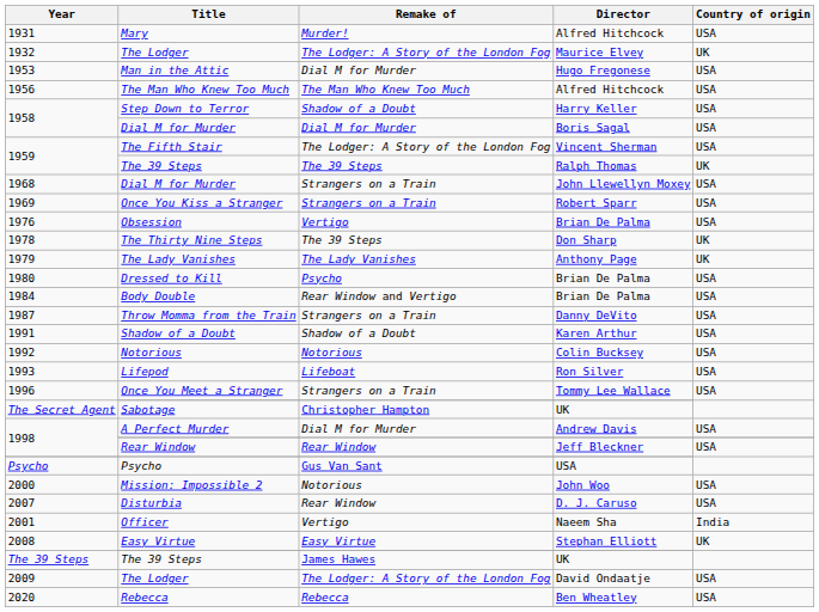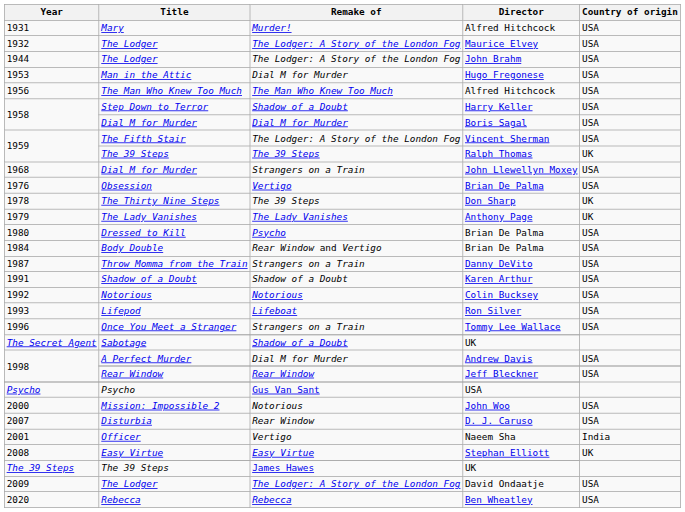 <table class="wikitable sortable" style="font-size:90%;">
 <tr>
 <th>Year</th>
 <th>Title</th>
 <th>Remake of</th>
 <th>Director</th>
 <th>Country of origin</th>
 </tr>
 <tr>
 <td>1931</td>
 <td><em><a href='#'>Mary</a></em></td>
 <td><em><a href='#'>Murder!</a></em></td>
 <td>Alfred Hitchcock</td>
 <td>USA</td>
 </tr>
 <tr>
 <td>1932</td>
 <td><em><a href='#'>The Lodger</a></em></td>
 <td><em><a href='#'>The Lodger: A Story of the London Fog</a></em></td>
 <td><a href='#'>Maurice Elvey</a></td>
-<td>UK</td>
+<td>USA</td>
+</tr>
+<tr>
+<td>1944</td>
+<td><em><a href='#'>The Lodger</a></em></td>
+<td><em>The Lodger: A Story of the London Fog</em></td>
+<td><a href='#'>John Brahm</a></td>
+<td>USA</td>
 </tr>
 <tr>
 <td>1953</td>
 <td><em><a href='#'>Man in the Attic</a></em></td>
 <td><em>Dial M for Murder</em></td>
 <td><a href='#'>Hugo Fregonese</a></td>
 <td>USA</td>
 </tr>
 <tr>
 <td>1956</td>
 <td><em><a href='#'>The Man Who Knew Too Much</a></em></td>
 <td><em><a href='#'>The Man Who Knew Too Much</a></em></td>
 <td>Alfred Hitchcock</td>
 <td>USA</td>
 </tr>
 <tr>
 <td rowspan=2>1958</td>
 <td><em><a href='#'>Step Down to Terror</a></em></td>
 <td><em><a href='#'>Shadow of a Doubt</a></em></td>
 <td><a href='#'>Harry Keller</a></td>
 <td>USA</td>
 </tr>
 <tr>
 <td><em><a href='#'>Dial M for Murder</a></em></td>
 <td><em><a href='#'>Dial M for Murder</a></em></td>
 <td><a href='#'>Boris Sagal</a></td>
 <td>USA</td>
 </tr>
 <tr>
 <td rowspan=2>1959</td>
 <td><em><a href='#'>The Fifth Stair</a></em></td>
 <td><em>The Lodger: A Story of the London Fog</em></td>
 <td><a href='#'>Vincent Sherman</a></td>
 <td>USA</td>
 </tr>
 <tr>
 <td><em><a href='#'>The 39 Steps</a></em></td>
 <td><em><a href='#'>The 39 Steps</a></em></td>
 <td><a href='#'>Ralph Thomas</a></td>
 <td>UK</td>
 </tr>
 <tr>
 <td>1968</td>
 <td><em><a href='#'>Dial M for Murder</a></em></td>
 <td><em>Strangers on a Train</em></td>
 <td><a href='#'>John Llewellyn Moxey</a></td>
-<td>USA</td>
-</tr>
-<tr>
-<td>1969</td>
-<td><em><a href='#'>Once You Kiss a Stranger</a></em></td>
-<td><em><a href='#'>Strangers on a Train</a></em></td>
-<td><a href='#'>Robert Sparr</a></td>
 <td>USA</td>
 </tr>
 <tr>
 <td>1976</td>
 <td><em><a href='#'>Obsession</a></em></td>
 <td><em><a href='#'>Vertigo</a></em></td>
 <td><a href='#'>Brian De Palma</a></td>
 <td>USA</td>
 </tr>
 <tr>
 <td>1978</td>
 <td><em><a href='#'>The Thirty Nine Steps</a></em></td>
 <td><em>The 39 Steps</em></td>
 <td><a href='#'>Don Sharp</a></td>
 <td>UK</td>
 </tr>
 <tr>
 <td>1979</td>
 <td><em><a href='#'>The Lady Vanishes</a></em></td>
 <td><em><a href='#'>The Lady Vanishes</a></em></td>
 <td><a href='#'>Anthony Page</a></td>
 <td>UK</td>
 </tr>
 <tr>
 <td>1980</td>
 <td><em><a href='#'>Dressed to Kill</a></em></td>
 <td><em><a href='#'>Psycho</a></em></td>
 <td>Brian De Palma</td>
 <td>USA</td>
 </tr>
 <tr>
 <td>1984</td>
 <td><em><a href='#'>Body Double</a></em></td>
 <td><em>Rear Window</em> and <em>Vertigo</em></td>
 <td>Brian De Palma</td>
 <td>USA</td>
 </tr>
 <tr>
 <td>1987</td>
 <td><em><a href='#'>Throw Momma from the Train</a></em></td>
 <td><em>Strangers on a Train</em></td>
 <td><a href='#'>Danny DeVito</a></td>
 <td>USA</td>
 </tr>
 <tr>
 <td>1991</td>
 <td><em><a href='#'>Shadow of a Doubt</a></em></td>
 <td><em>Shadow of a Doubt</em></td>
 <td><a href='#'>Karen Arthur</a></td>
 <td>USA</td>
 </tr>
 <tr>
 <td>1992</td>
 <td><em><a href='#'>Notorious</a></em></td>
 <td><em><a href='#'>Notorious</a></em></td>
 <td><a href='#'>Colin Bucksey</a></td>
 <td>USA</td>
 </tr>
 <tr>
 <td>1993</td>
 <td><em><a href='#'>Lifepod</a></em></td>
 <td><em><a href='#'>Lifeboat</a></em></td>
 <td><a href='#'>Ron Silver</a></td>
 <td>USA</td>
 </tr>
 <tr>
 <td rowspan=2>1996</td>
 <td><em><a href='#'>Once You Meet a Stranger</a></em></td>
 <td><em>Strangers on a Train</em></td>
 <td><a href='#'>Tommy Lee Wallace</a></td>
 <td>USA</td>
 </tr>
 <tr>
 </tr>
 <tr>
 <td><em><a href='#'>The Secret Agent</a></em></td>
 <td><em><a href='#'>Sabotage</a></em></td>
-<td><a href='#'>Christopher Hampton</a></td>
+<td><em><a href='#'>Shadow of a Doubt</a></em></td>
 <td>UK</td>
 </tr>
 <tr>
 <td rowspan=3>1998</td>
 <td><em><a href='#'>A Perfect Murder</a></em></td>
 <td><em>Dial M for Murder</em></td>
 <td><a href='#'>Andrew Davis</a></td>
 <td>USA</td>
 </tr>
 <tr>
 </tr>
 <tr>
 <td><em><a href='#'>Rear Window</a></em></td>
 <td><em><a href='#'>Rear Window</a></em></td>
 <td><a href='#'>Jeff Bleckner</a></td>
 <td>USA</td>
 </tr>
 <tr>
 </tr>
 <tr>
 <td><em><a href='#'>Psycho</a></em></td>
 <td><em>Psycho</em></td>
 <td><a href='#'>Gus Van Sant</a></td>
 <td>USA</td>
 </tr>
 <tr>
 <td>2000</td>
 <td><em><a href='#'>Mission: Impossible 2</a></em></td>
 <td><em>Notorious</em></td>
 <td><a href='#'>John Woo</a></td>
 <td>USA</td>
 </tr>
 <tr>
 <td>2007</td>
 <td><em><a href='#'>Disturbia</a></em></td>
 <td><em>Rear Window</em></td>
 <td><a href='#'>D. J. Caruso</a></td>
 <td>USA</td>
 </tr>
 <tr>
 <td>2001</td>
 <td><em><a href='#'>Officer</a></em></td>
 <td><em>Vertigo</em></td>
 <td>Naeem Sha</td>
 <td>India</td>
 </tr>
 <tr>
 <td rowspan=2>2008</td>
 <td><em><a href='#'>Easy Virtue</a></em></td>
 <td><em><a href='#'>Easy Virtue</a></em></td>
 <td><a href='#'>Stephan Elliott</a></td>
 <td>UK</td>
 </tr>
 <tr>
 </tr>
 <tr>
 <td><em><a href='#'>The 39 Steps</a></em></td>
 <td><em>The 39 Steps</em></td>
 <td><a href='#'>James Hawes</a></td>
 <td>UK</td>
 </tr>
 <tr>
 <td>2009</td>
 <td><em><a href='#'>The Lodger</a></em></td>
 <td><em><a href='#'>The Lodger: A Story of the London Fog</a></em></td>
 <td>David Ondaatje</td>
 <td>USA</td>
 </tr>
 <tr>
 <td>2020</td>
 <td><em><a href='#'>Rebecca</a></em></td>
 <td><em><a href='#'>Rebecca</a></em></td>
 <td><a href='#'>Ben Wheatley</a></td>
 <td>USA</td>
 </tr>
 </table>
